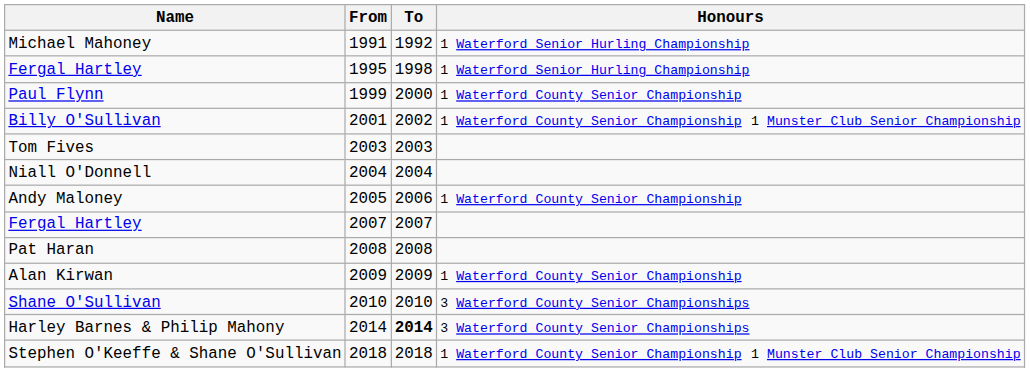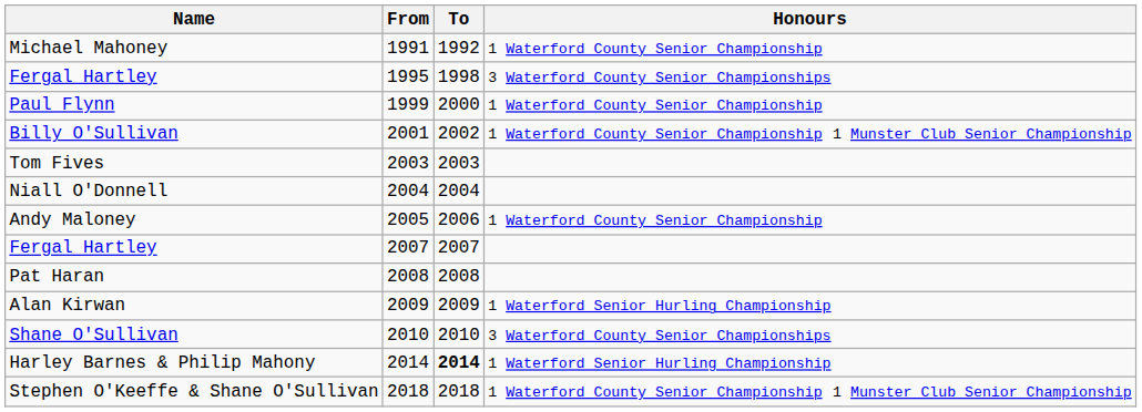 <table class="wikitable" style="text-align: center">
 <tr>
 <th>Name</th>
 <th>From</th>
 <th>To</th>
 <th>Honours</th>
 </tr>
 <tr>
 <td align=left>Michael Mahoney</td>
 <td align=left>1991</td>
 <td align=left>1992</td>
-<td align=left><small>1 <a href='#'>Waterford Senior Hurling Championship</a> </small></td>
+<td align=left><small>1 <a href='#'>Waterford County Senior Championship</a></small></td>
 </tr>
 <tr>
 <td align=left><a href='#'>Fergal Hartley</a></td>
 <td align=left>1995</td>
 <td align=left>1998</td>
-<td align=left><small>1 <a href='#'>Waterford Senior Hurling Championship</a> </small></td>
+<td align=left><small>3 <a href='#'>Waterford County Senior Championships</a></small></td>
 </tr>
 <tr>
 <td align=left><a href='#'>Paul Flynn</a></td>
 <td align=left>1999</td>
 <td align=left>2000</td>
 <td align=left><small>1 <a href='#'>Waterford County Senior Championship</a></small></td>
 </tr>
 <tr>
 <td align=left><a href='#'>Billy O'Sullivan</a></td>
 <td align=left>2001</td>
 <td align=left>2002</td>
 <td align=left><small>1 <a href='#'>Waterford County Senior Championship</a></small> <small>1 <a href='#'>Munster Club Senior Championship</a></small></td>
 </tr>
 <tr>
 <td align=left>Tom Fives</td>
 <td align=left>2003</td>
 <td align=left>2003</td>
 <td align=left></td>
 </tr>
 <tr>
 <td align=left>Niall O'Donnell</td>
 <td align=left>2004</td>
 <td align=left>2004</td>
 <td align=left></td>
 </tr>
 <tr>
 <td align=left>Andy Maloney</td>
 <td align=left>2005</td>
 <td align=left>2006</td>
 <td align=left><small>1 <a href='#'>Waterford County Senior Championship</a></small></td>
 </tr>
 <tr>
 <td align=left><a href='#'>Fergal Hartley</a></td>
 <td align=left>2007</td>
 <td align=left>2007</td>
 <td align=left></td>
 </tr>
 <tr>
 <td align=left>Pat Haran</td>
 <td align=left>2008</td>
 <td align=left>2008</td>
 <td align=left></td>
 </tr>
 <tr>
 <td align=left>Alan Kirwan</td>
 <td align=left>2009</td>
 <td align=left>2009</td>
-<td align=left><small>1 <a href='#'>Waterford County Senior Championship</a></small></td>
+<td align=left><small>1 <a href='#'>Waterford Senior Hurling Championship</a> </small></td>
 </tr>
 <tr>
 <td align=left><a href='#'>Shane O'Sullivan</a></td>
 <td align=left>2010</td>
 <td align=left>2010</td>
 <td align=left><small>3 <a href='#'>Waterford County Senior Championships</a></small></td>
 </tr>
 <tr>
 <td align=left>Harley Barnes & Philip Mahony</td>
 <td align=left>2014</td>
 <td align=left><strong>2014</strong></td>
-<td align=left><small>3 <a href='#'>Waterford County Senior Championships</a></small></td>
+<td align=left><small>1 <a href='#'>Waterford Senior Hurling Championship</a> </small></td>
 </tr>
 <tr>
 <td align=left>Stephen O'Keeffe & Shane O'Sullivan</td>
 <td align=left>2018</td>
 <td align=left>2018</td>
 <td align=left><small>1 <a href='#'>Waterford County Senior Championship</a></small> <small>1 <a href='#'>Munster Club Senior Championship</a></small></td>
 </tr>
 </table>
